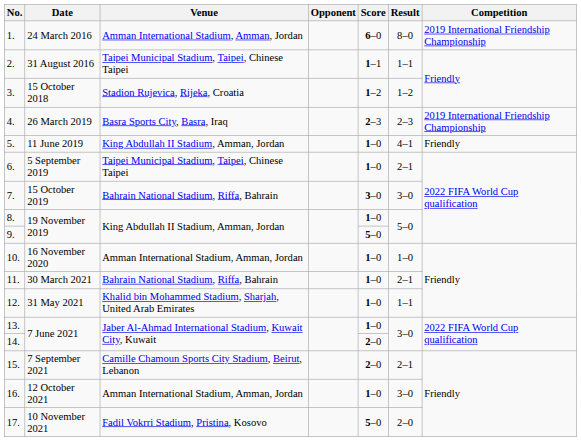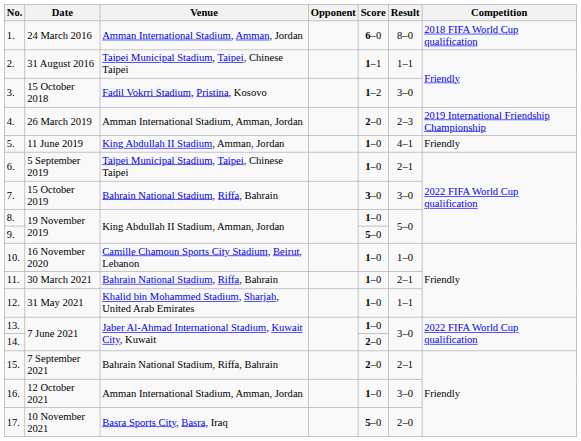 <table class="wikitable">
 <tr>
 <th>No.</th>
 <th>Date</th>
 <th>Venue</th>
 <th>Opponent</th>
 <th>Score</th>
 <th>Result</th>
 <th>Competition</th>
 </tr>
 <tr>
 <td>1.</td>
 <td>24 March 2016</td>
 <td><a href='#'>Amman International Stadium</a>, <a href='#'>Amman</a>, Jordan</td>
 <td></td>
 <td align=center><strong>6</strong>–0</td>
 <td align=center>8–0</td>
-<td><a href='#'>2019 International Friendship Championship</a></td>
+<td><a href='#'>2018 FIFA World Cup qualification</a></td>
 </tr>
 <tr>
 <td>2.</td>
 <td>31 August 2016</td>
 <td><a href='#'>Taipei Municipal Stadium</a>, <a href='#'>Taipei</a>, Chinese Taipei</td>
 <td></td>
 <td align=center><strong>1</strong>–1</td>
 <td align=center>1–1</td>
 <td rowspan=2><a href='#'>Friendly</a></td>
 </tr>
 <tr>
 <td>3.</td>
 <td>15 October 2018</td>
-<td><a href='#'>Stadion Rujevica</a>, <a href='#'>Rijeka</a>, Croatia</td>
+<td><a href='#'>Fadil Vokrri Stadium</a>, <a href='#'>Pristina</a>, Kosovo</td>
 <td></td>
 <td align=center><strong>1</strong>–2</td>
-<td align=center>1–2</td>
+<td align=center>3–0</td>
 </tr>
 <tr>
 <td>4.</td>
 <td>26 March 2019</td>
-<td><a href='#'>Basra Sports City</a>, <a href='#'>Basra</a>, Iraq</td>
+<td>Amman International Stadium, Amman, Jordan</td>
 <td></td>
-<td align=center><strong>2</strong>–3</td>
+<td align=center><strong>2</strong>–0</td>
 <td align=center>2–3</td>
 <td><a href='#'>2019 International Friendship Championship</a></td>
 </tr>
 <tr>
 <td>5.</td>
 <td>11 June 2019</td>
 <td><a href='#'>King Abdullah II Stadium</a>, Amman, Jordan</td>
 <td></td>
 <td align=center><strong>1</strong>–0</td>
 <td align=center>4–1</td>
 <td>Friendly</td>
 </tr>
 <tr>
 <td>6.</td>
 <td>5 September 2019</td>
 <td><a href='#'>Taipei Municipal Stadium</a>, <a href='#'>Taipei</a>, Chinese Taipei</td>
 <td></td>
 <td align=center><strong>1</strong>–0</td>
 <td align=center>2–1</td>
 <td rowspan=4><a href='#'>2022 FIFA World Cup qualification</a></td>
 </tr>
 <tr>
 <td>7.</td>
 <td>15 October 2019</td>
 <td><a href='#'>Bahrain National Stadium</a>, <a href='#'>Riffa</a>, Bahrain</td>
 <td></td>
 <td align=center><strong>3</strong>–0</td>
 <td align=center>3–0</td>
 </tr>
 <tr>
 <td>8.</td>
 <td rowspan="2">19 November 2019</td>
 <td rowspan="2">King Abdullah II Stadium, Amman, Jordan</td>
 <td rowspan="2"></td>
 <td align=center><strong>1</strong>–0</td>
 <td rowspan="2" style="text-align:center">5–0</td>
 </tr>
 <tr>
 <td>9.</td>
 <td align=center><strong>5</strong>–0</td>
 </tr>
 <tr>
 <td>10.</td>
 <td>16 November 2020</td>
-<td>Amman International Stadium, Amman, Jordan</td>
+<td><a href='#'>Camille Chamoun Sports City Stadium</a>, <a href='#'>Beirut</a>, Lebanon</td>
 <td></td>
 <td align=center><strong>1</strong>–0</td>
 <td align=center>1–0</td>
 <td rowspan=3>Friendly</td>
 </tr>
 <tr>
 <td>11.</td>
 <td>30 March 2021</td>
 <td><a href='#'>Bahrain National Stadium</a>, <a href='#'>Riffa</a>, Bahrain</td>
 <td></td>
 <td align=center><strong>1</strong>–0</td>
 <td align=center>2–1</td>
 </tr>
 <tr>
 <td>12.</td>
 <td>31 May 2021</td>
 <td><a href='#'>Khalid bin Mohammed Stadium</a>, <a href='#'>Sharjah</a>, United Arab Emirates</td>
 <td></td>
 <td align=center><strong>1</strong>–0</td>
 <td align=center>1–1</td>
 </tr>
 <tr>
 <td>13.</td>
 <td rowspan=2>7 June 2021</td>
 <td rowspan=2><a href='#'>Jaber Al-Ahmad International Stadium</a>, <a href='#'>Kuwait City</a>, Kuwait</td>
 <td rowspan=2></td>
 <td align=center><strong>1</strong>–0</td>
 <td rowspan=2 align=center>3–0</td>
 <td rowspan=2><a href='#'>2022 FIFA World Cup qualification</a></td>
 </tr>
 <tr>
 <td>14.</td>
 <td align=center><strong>2</strong>–0</td>
 </tr>
 <tr>
 <td>15.</td>
 <td>7 September 2021</td>
-<td><a href='#'>Camille Chamoun Sports City Stadium</a>, <a href='#'>Beirut</a>, Lebanon</td>
+<td>Bahrain National Stadium, Riffa, Bahrain</td>
 <td></td>
 <td align=center><strong>2</strong>–0</td>
 <td align=center>2–1</td>
 <td rowspan=3>Friendly</td>
 </tr>
 <tr>
 <td>16.</td>
 <td>12 October 2021</td>
 <td>Amman International Stadium, Amman, Jordan</td>
 <td></td>
 <td align=center><strong>1</strong>–0</td>
 <td align=center>3–0</td>
 </tr>
 <tr>
 <td>17.</td>
 <td>10 November 2021</td>
-<td><a href='#'>Fadil Vokrri Stadium</a>, <a href='#'>Pristina</a>, Kosovo</td>
+<td><a href='#'>Basra Sports City</a>, <a href='#'>Basra</a>, Iraq</td>
 <td></td>
 <td align=center><strong>5</strong>–0</td>
 <td align=center>2–0</td>
 </tr>
 </table>
